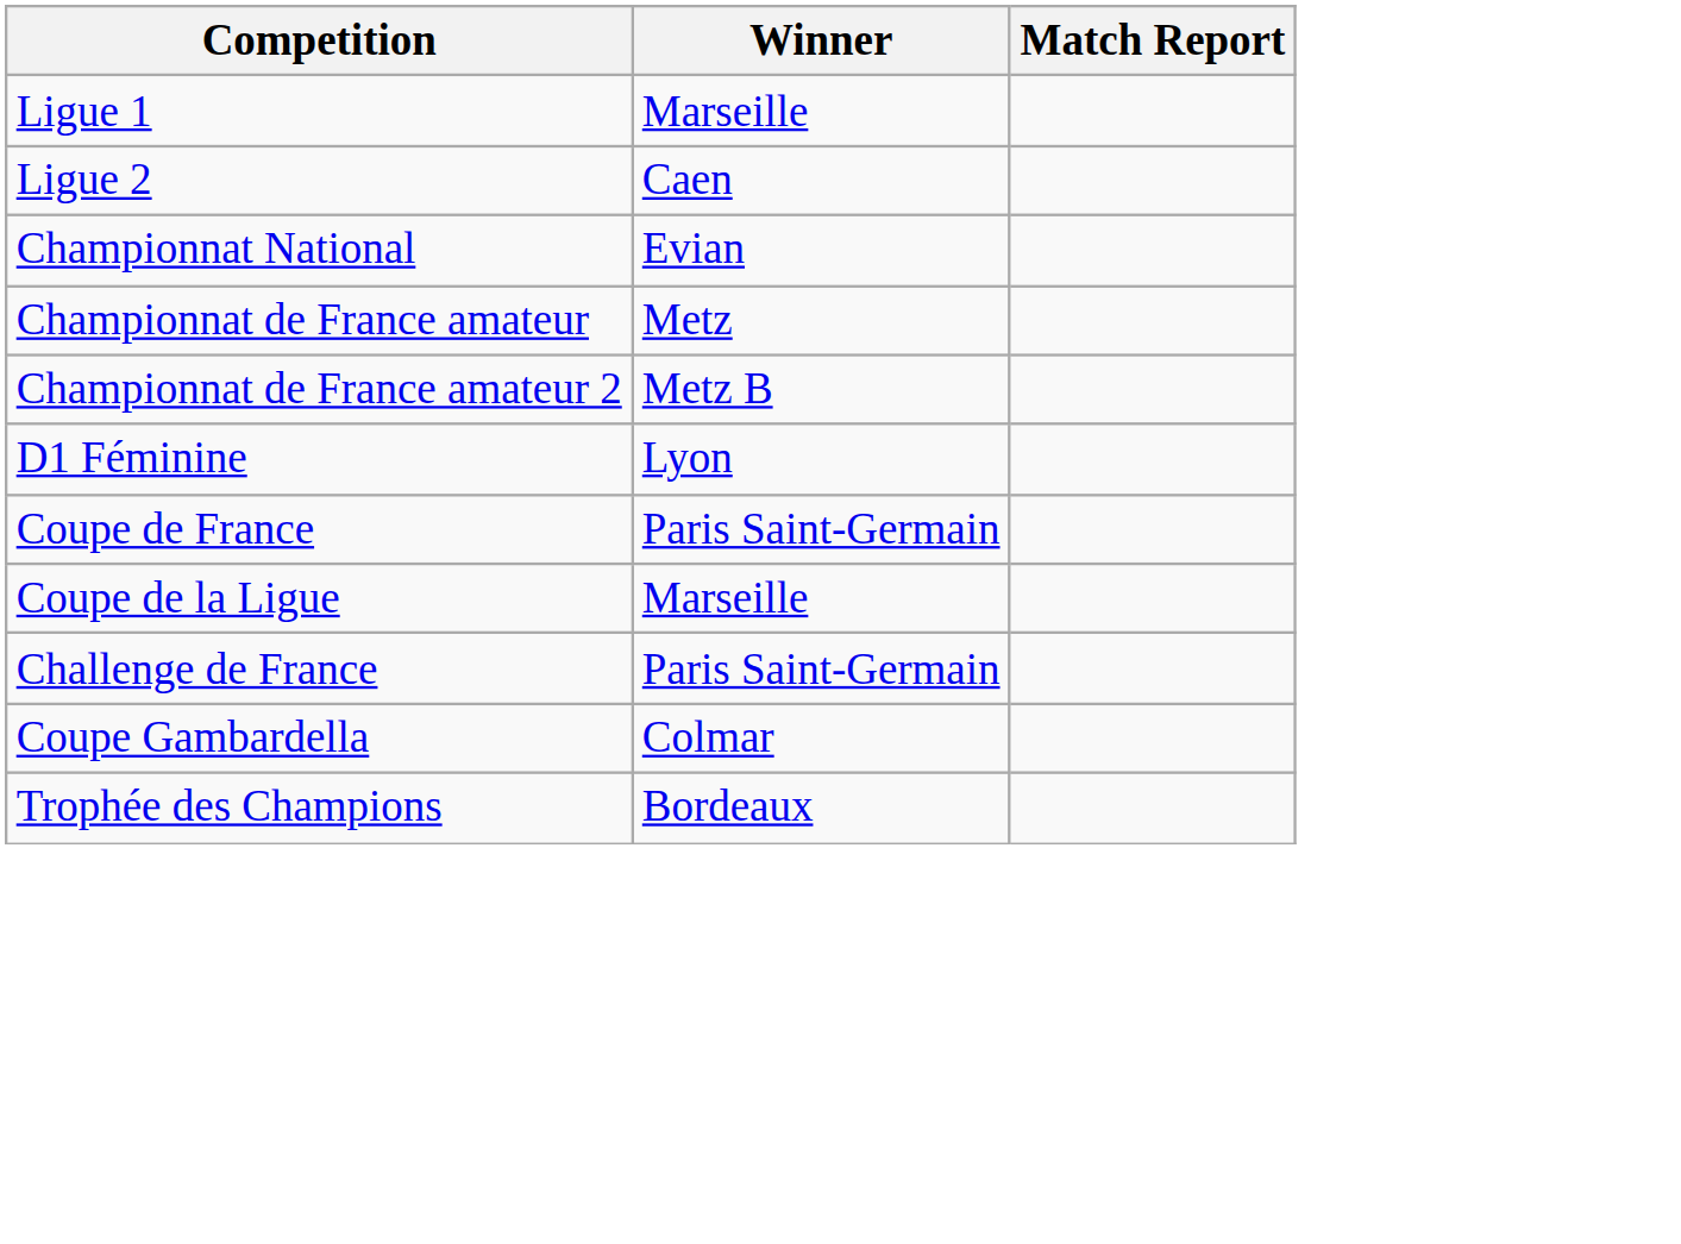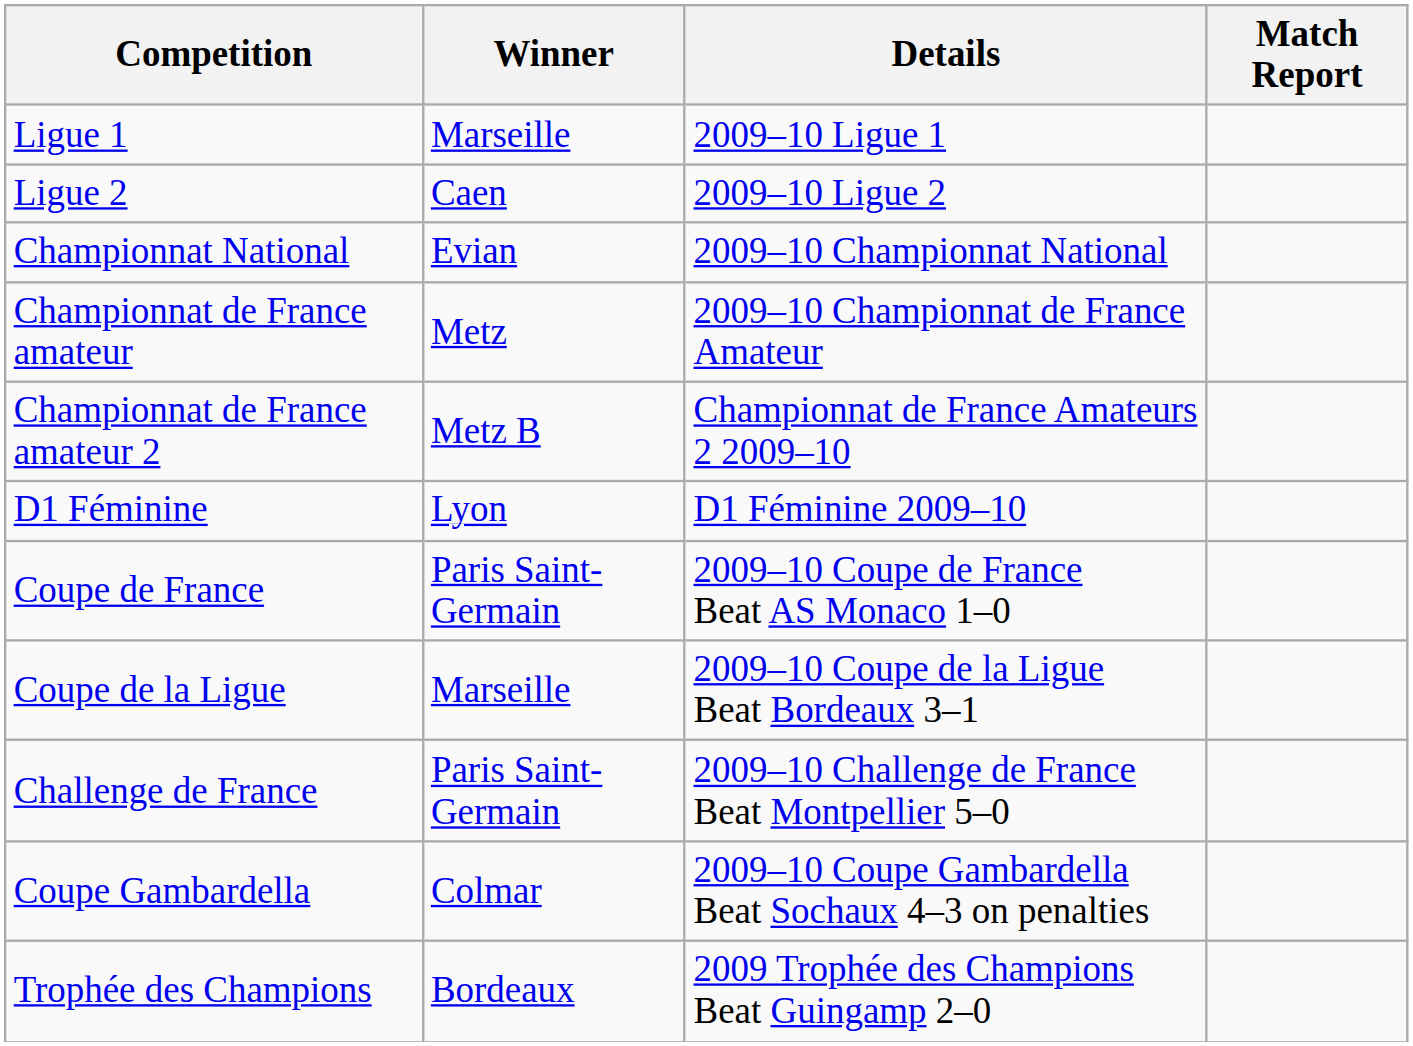 <table class="wikitable">
 <tr>
 <th>Competition</th>
 <th>Winner</th>
+<th>Details</th>
 <th>Match Report</th>
 </tr>
 <tr>
 <td><a href='#'>Ligue 1</a></td>
 <td><a href='#'>Marseille</a></td>
+<td><a href='#'>2009–10 Ligue 1</a></td>
 <td></td>
 </tr>
 <tr>
 <td><a href='#'>Ligue 2</a></td>
 <td><a href='#'>Caen</a></td>
+<td><a href='#'>2009–10 Ligue 2</a></td>
 <td></td>
 </tr>
 <tr>
 <td><a href='#'>Championnat National</a></td>
 <td><a href='#'>Evian</a></td>
+<td><a href='#'>2009–10 Championnat National</a></td>
 <td></td>
 </tr>
 <tr>
 <td><a href='#'>Championnat de France amateur</a></td>
 <td><a href='#'>Metz</a></td>
+<td><a href='#'>2009–10 Championnat de France Amateur</a></td>
 <td></td>
 </tr>
 <tr>
 <td><a href='#'>Championnat de France amateur 2</a></td>
 <td><a href='#'>Metz B</a></td>
+<td><a href='#'>Championnat de France Amateurs 2 2009–10</a></td>
 <td></td>
 </tr>
 <tr>
 <td><a href='#'>D1 Féminine</a></td>
 <td><a href='#'>Lyon</a></td>
+<td><a href='#'>D1 Féminine 2009–10</a></td>
 <td></td>
 </tr>
 <tr>
 <td><a href='#'>Coupe de France</a></td>
 <td><a href='#'>Paris Saint-Germain</a></td>
+<td><a href='#'>2009–10 Coupe de France</a><br>Beat <a href='#'>AS Monaco</a> 1–0</td>
 <td></td>
 </tr>
 <tr>
 <td><a href='#'>Coupe de la Ligue</a></td>
 <td><a href='#'>Marseille</a></td>
+<td><a href='#'>2009–10 Coupe de la Ligue</a><br>Beat <a href='#'>Bordeaux</a> 3–1</td>
 <td></td>
 </tr>
 <tr>
 <td><a href='#'>Challenge de France</a></td>
 <td><a href='#'>Paris Saint-Germain</a></td>
+<td><a href='#'>2009–10 Challenge de France</a><br>Beat <a href='#'>Montpellier</a> 5–0</td>
 <td></td>
 </tr>
 <tr>
 <td><a href='#'>Coupe Gambardella</a></td>
 <td><a href='#'>Colmar</a></td>
+<td><a href='#'>2009–10 Coupe Gambardella</a><br>Beat <a href='#'>Sochaux</a> 4–3 on penalties</td>
 <td></td>
 </tr>
 <tr>
 <td><a href='#'>Trophée des Champions</a></td>
 <td><a href='#'>Bordeaux</a></td>
+<td><a href='#'>2009 Trophée des Champions</a><br>Beat <a href='#'>Guingamp</a> 2–0</td>
 <td></td>
 </tr>
 </table>
